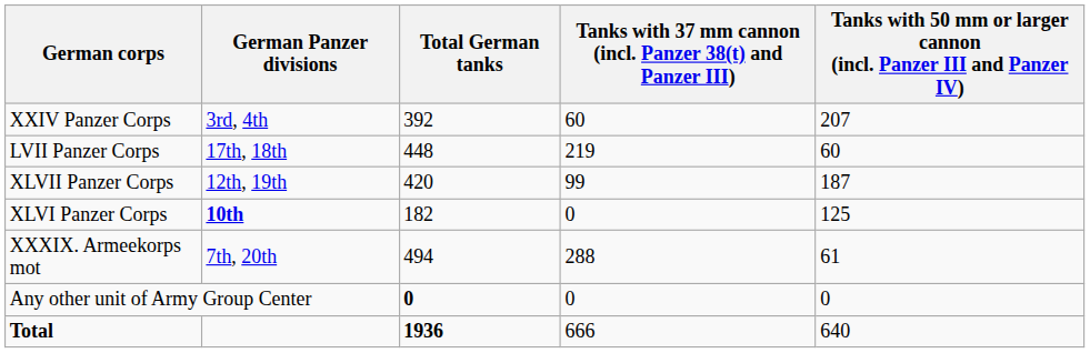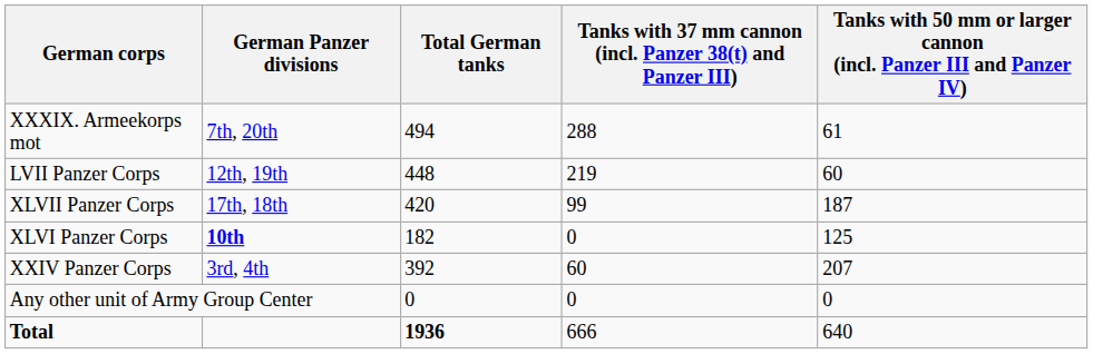 <table class="wikitable">
 <tr>
 <th>German corps</th>
 <th>German Panzer divisions</th>
 <th>Total German tanks</th>
 <th>Tanks with 37 mm cannon<br>(incl. <a href='#'>Panzer 38(t)</a> and <a href='#'>Panzer III</a>)</th>
 <th>Tanks with 50 mm or larger cannon<br>(incl. <a href='#'>Panzer III</a> and <a href='#'>Panzer IV</a>)</th>
 </tr>
 <tr>
-<td>XXIV Panzer Corps</td>
-<td><a href='#'>3rd</a>, <a href='#'>4th</a></td>
-<td>392</td>
-<td>60</td>
-<td>207</td>
+<td>XXXIX. Armeekorps mot</td>
+<td><a href='#'>7th</a>, <a href='#'>20th</a></td>
+<td>494</td>
+<td>288</td>
+<td>61</td>
 </tr>
 <tr>
 <td>LVII Panzer Corps</td>
-<td><a href='#'>17th</a>, <a href='#'>18th</a></td>
+<td><a href='#'>12th</a>, <a href='#'>19th</a></td>
 <td>448</td>
 <td>219</td>
 <td>60</td>
 </tr>
 <tr>
 <td>XLVII Panzer Corps</td>
-<td><a href='#'>12th</a>, <a href='#'>19th</a></td>
+<td><a href='#'>17th</a>, <a href='#'>18th</a></td>
 <td>420</td>
 <td>99</td>
 <td>187</td>
 </tr>
 <tr>
 <td>XLVI Panzer Corps</td>
 <td><strong><a href='#'>10th</a></strong></td>
 <td>182</td>
 <td>0</td>
 <td>125</td>
 </tr>
 <tr>
-<td>XXXIX. Armeekorps mot</td>
-<td><a href='#'>7th</a>, <a href='#'>20th</a></td>
-<td>494</td>
-<td>288</td>
-<td>61</td>
+<td>XXIV Panzer Corps</td>
+<td><a href='#'>3rd</a>, <a href='#'>4th</a></td>
+<td>392</td>
+<td>60</td>
+<td>207</td>
 </tr>
 <tr>
 <td colspan=2>Any other unit of Army Group Center</td>
-<td><strong>0</strong></td>
+<td>0</td>
 <td>0</td>
 <td>0</td>
 </tr>
 <tr>
 <td><strong>Total</strong></td>
 <td> </td>
 <td><strong>1936</strong></td>
 <td>666</td>
 <td>640</td>
 </tr>
 </table>
